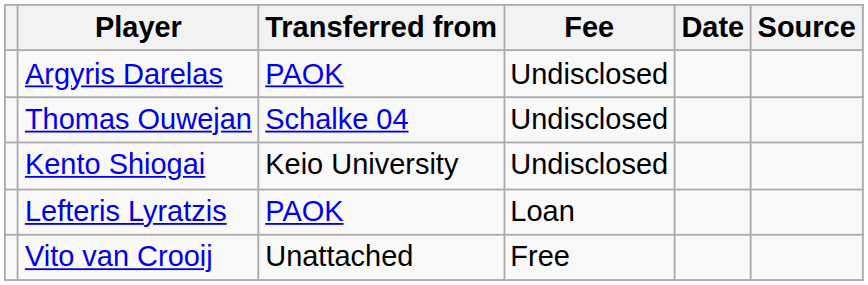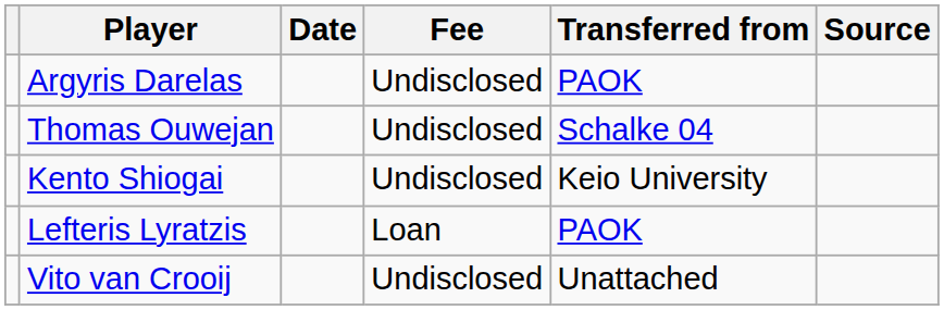 <table class="wikitable plainrowheaders sortable">
 <tr>
 <th></th>
 <th scope="col">Player</th>
+<th scope="col">Date</th>
+<th style="width: 80px;">Fee</th>
 <th>Transferred from</th>
-<th style="width: 80px;">Fee</th>
-<th scope="col">Date</th>
 <th scope="col">Source</th>
 </tr>
 <tr>
 <td align="center"></td>
 <td> <a href='#'>Argyris Darelas</a></td>
+<td></td>
+<td>Undisclosed</td>
 <td> <a href='#'>PAOK</a></td>
-<td>Undisclosed</td>
-<td></td>
 <td></td>
 </tr>
 <tr>
 <td align="center"></td>
 <td> <a href='#'>Thomas Ouwejan</a></td>
+<td></td>
+<td>Undisclosed</td>
 <td> <a href='#'>Schalke 04</a></td>
-<td>Undisclosed</td>
-<td></td>
 <td></td>
 </tr>
 <tr>
 <td align="center"></td>
 <td> <a href='#'>Kento Shiogai</a></td>
+<td></td>
+<td>Undisclosed</td>
 <td> Keio University</td>
-<td>Undisclosed</td>
-<td></td>
 <td></td>
 </tr>
 <tr>
 <td align="center"></td>
 <td> <a href='#'>Lefteris Lyratzis</a></td>
+<td></td>
+<td>Loan</td>
 <td> <a href='#'>PAOK</a></td>
-<td>Loan</td>
-<td></td>
 <td></td>
 </tr>
 <tr>
 <td align="center"></td>
 <td> <a href='#'>Vito van Crooij</a></td>
+<td></td>
+<td>Undisclosed</td>
 <td>Unattached</td>
-<td>Free</td>
-<td></td>
 <td></td>
 </tr>
 </table>
